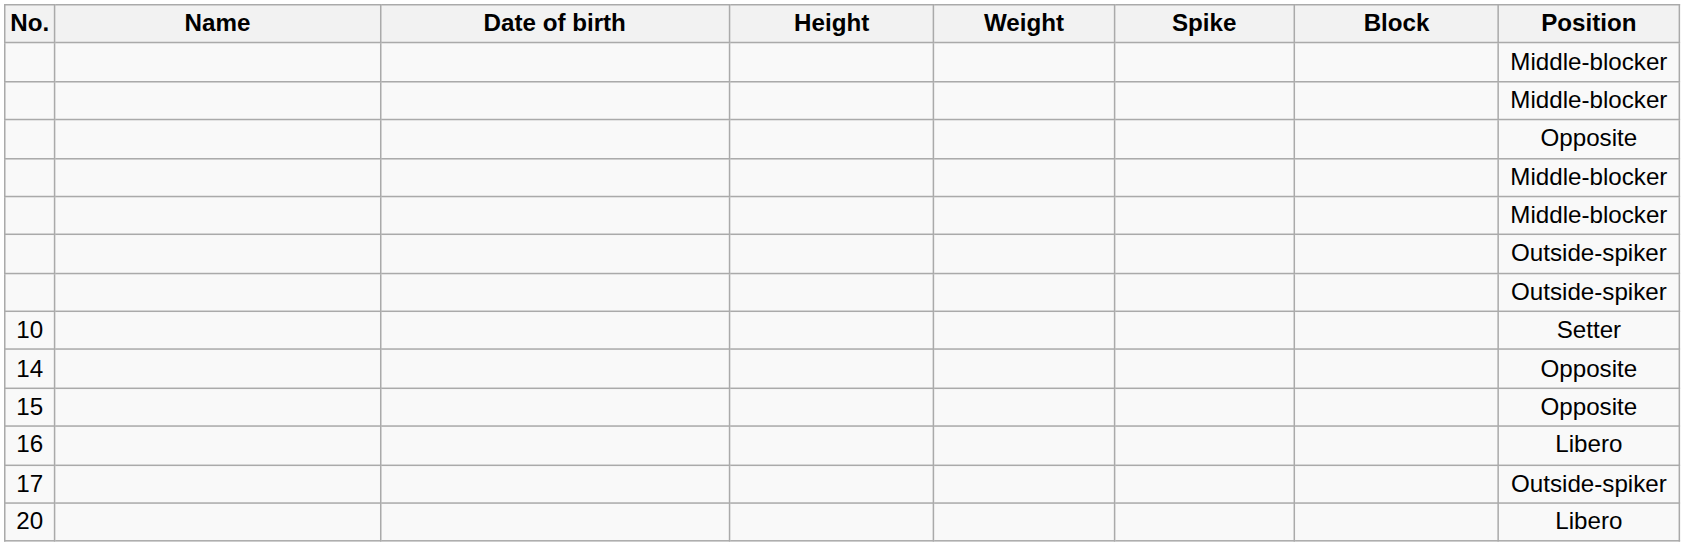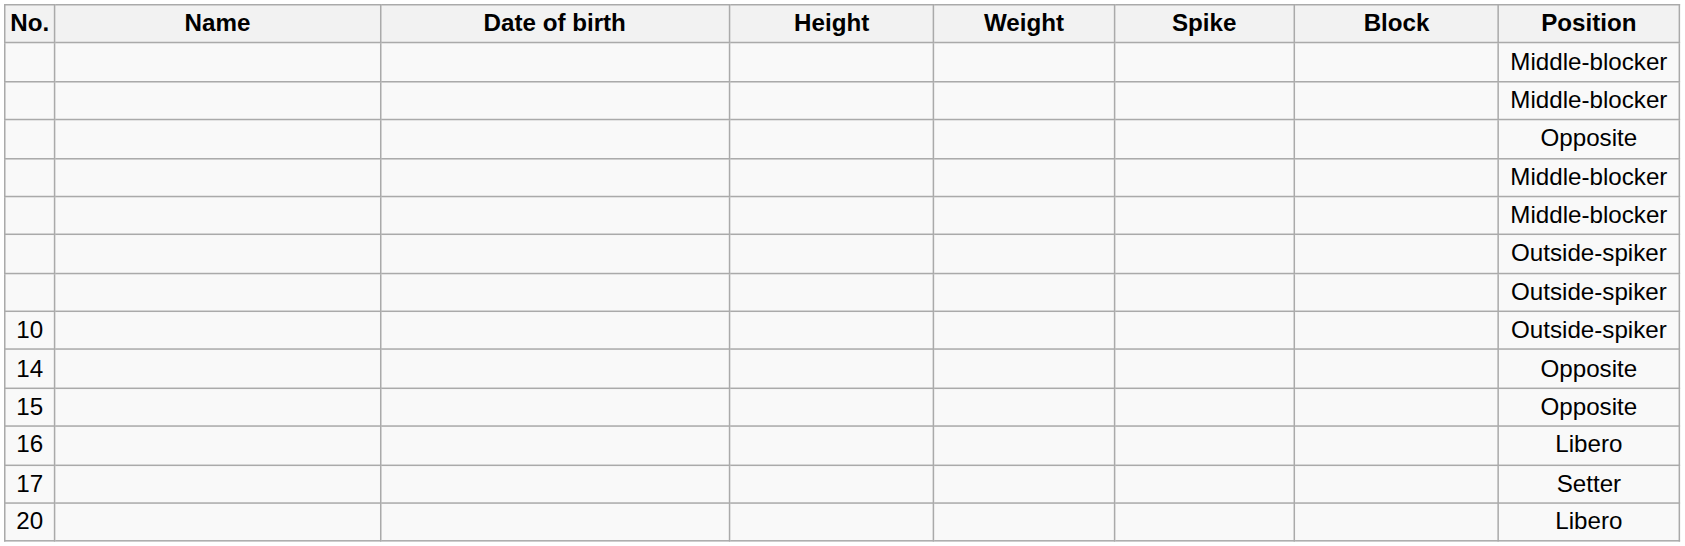 <table class="wikitable sortable" style="font-size:100%; text-align:center;">
 <tr>
 <th>No.</th>
 <th style="width:13em">Name</th>
 <th style="width:14em">Date of birth</th>
 <th style="width:8em">Height</th>
 <th style="width:7em">Weight</th>
 <th style="width:7em">Spike</th>
 <th style="width:8em">Block</th>
 <th style="width:7em">Position</th>
 </tr>
 <tr>
 <td></td>
 <td align=left> </td>
 <td align=right></td>
 <td></td>
 <td></td>
 <td></td>
 <td></td>
 <td>Middle-blocker</td>
 </tr>
 <tr>
 <td></td>
 <td align=left> </td>
 <td align=right></td>
 <td></td>
 <td></td>
 <td></td>
 <td></td>
 <td>Middle-blocker</td>
 </tr>
 <tr>
 <td></td>
 <td align=left> </td>
 <td align=right></td>
 <td></td>
 <td></td>
 <td></td>
 <td></td>
 <td>Opposite</td>
 </tr>
 <tr>
 <td></td>
 <td align=left> </td>
 <td align=right></td>
 <td></td>
 <td></td>
 <td></td>
 <td></td>
 <td>Middle-blocker</td>
 </tr>
 <tr>
 <td></td>
 <td align=left> </td>
 <td align=right></td>
 <td></td>
 <td></td>
 <td></td>
 <td></td>
 <td>Middle-blocker</td>
 </tr>
 <tr>
 <td></td>
 <td align=left> </td>
 <td align=right></td>
 <td></td>
 <td></td>
 <td></td>
 <td></td>
 <td>Outside-spiker</td>
 </tr>
 <tr>
 <td></td>
 <td align=left> </td>
 <td align=right></td>
 <td></td>
 <td></td>
 <td></td>
 <td></td>
 <td>Outside-spiker</td>
 </tr>
 <tr>
 <td>10</td>
 <td align=left> </td>
 <td align=right></td>
 <td></td>
 <td></td>
 <td></td>
 <td></td>
-<td>Setter</td>
+<td>Outside-spiker</td>
 </tr>
 <tr>
 <td>14</td>
 <td align=left> </td>
 <td align=right></td>
 <td></td>
 <td></td>
 <td></td>
 <td></td>
 <td>Opposite</td>
 </tr>
 <tr>
 <td>15</td>
 <td align=left> </td>
 <td align=right></td>
 <td></td>
 <td></td>
 <td></td>
 <td></td>
 <td>Opposite</td>
 </tr>
 <tr>
 <td>16</td>
 <td align=left> </td>
 <td align=right></td>
 <td></td>
 <td></td>
 <td></td>
 <td></td>
 <td>Libero</td>
 </tr>
 <tr>
 <td>17</td>
 <td align=left> </td>
 <td align=right></td>
 <td></td>
 <td></td>
 <td></td>
 <td></td>
-<td>Outside-spiker</td>
+<td>Setter</td>
 </tr>
 <tr>
 <td>20</td>
 <td align=left> </td>
 <td align=right></td>
 <td></td>
 <td></td>
 <td></td>
 <td></td>
 <td>Libero</td>
 </tr>
 </table>
